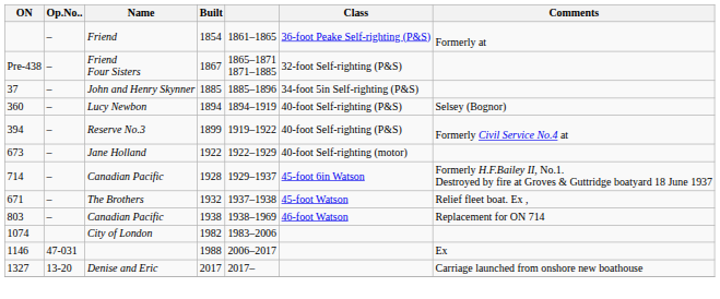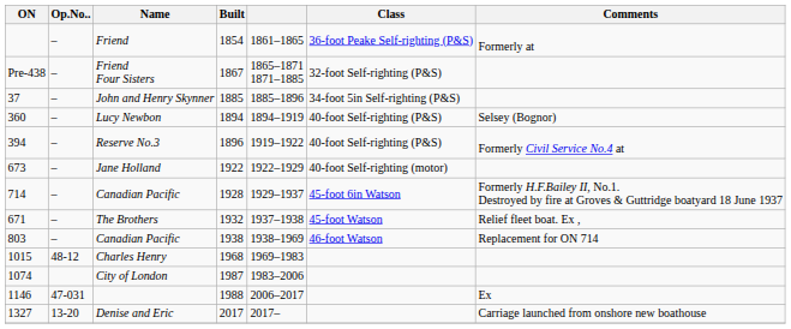 <table class="wikitable">
 <tr>
 <th>ON</th>
 <th>Op.No..</th>
 <th>Name</th>
 <th>Built</th>
 <th></th>
 <th>Class</th>
 <th>Comments</th>
 </tr>
 <tr>
 <td></td>
 <td>–</td>
 <td><em>Friend</em></td>
 <td>1854</td>
 <td>1861–1865</td>
 <td><a href='#'>36-foot Peake Self-righting (P&S)</a></td>
 <td><br>Formerly at </td>
 </tr>
 <tr>
 <td>Pre-438</td>
 <td>–</td>
 <td><em>Friend</em><br><em>Four Sisters</em></td>
 <td>1867</td>
 <td>1865–1871<br>1871–1885</td>
 <td>32-foot Self-righting (P&S)</td>
 <td></td>
 </tr>
 <tr>
 <td>37</td>
 <td>–</td>
 <td><em>John and Henry Skynner</em></td>
 <td>1885</td>
 <td>1885–1896</td>
 <td>34-foot 5in Self-righting (P&S)</td>
 <td></td>
 </tr>
 <tr>
 <td>360</td>
 <td>–</td>
 <td><em>Lucy Newbon</em></td>
 <td>1894</td>
 <td>1894–1919</td>
 <td>40-foot Self-righting (P&S)</td>
 <td>Selsey (Bognor)</td>
 </tr>
 <tr>
 <td>394</td>
 <td>–</td>
 <td><em>Reserve No.3</em></td>
-<td>1899</td>
+<td>1896</td>
 <td>1919–1922</td>
 <td>40-foot Self-righting (P&S)</td>
 <td><br>Formerly <a href='#'><em>Civil Service No.4</em></a> at </td>
 </tr>
 <tr>
 <td>673</td>
 <td>–</td>
 <td><em>Jane Holland</em></td>
 <td>1922</td>
 <td>1922–1929</td>
 <td>40-foot Self-righting (motor)</td>
 <td></td>
 </tr>
 <tr>
 <td>714</td>
 <td>–</td>
 <td><em>Canadian Pacific</em></td>
 <td>1928</td>
 <td>1929–1937</td>
 <td><a href='#'>45-foot 6in Watson</a></td>
 <td>Formerly <em>H.F.Bailey II</em>,  No.1.<br>Destroyed by fire at Groves & Guttridge boatyard 18 June 1937</td>
 </tr>
 <tr>
 <td>671</td>
 <td>–</td>
 <td><em>The Brothers</em></td>
 <td>1932</td>
 <td>1937–1938</td>
 <td><a href='#'>45-foot Watson</a></td>
 <td>Relief fleet boat. Ex , </td>
 </tr>
 <tr>
 <td>803</td>
 <td>–</td>
 <td><em>Canadian Pacific</em></td>
 <td>1938</td>
 <td>1938–1969</td>
 <td><a href='#'>46-foot Watson</a></td>
 <td>Replacement for ON 714</td>
 </tr>
 <tr>
+<td>1015</td>
+<td>48-12</td>
+<td><em>Charles Henry</em></td>
+<td>1968</td>
+<td>1969–1983</td>
+<td></td>
+<td></td>
+</tr>
+<tr>
 <td>1074</td>
 <td></td>
 <td><em>City of London</em></td>
-<td>1982</td>
+<td>1987</td>
 <td>1983–2006</td>
 <td></td>
 <td></td>
 </tr>
 <tr>
 <td>1146</td>
 <td>47-031</td>
 <td></td>
 <td>1988</td>
 <td>2006–2017</td>
 <td></td>
 <td>Ex </td>
 </tr>
 <tr>
 <td>1327</td>
 <td>13-20</td>
 <td><em>Denise and Eric</em></td>
 <td>2017</td>
 <td>2017–</td>
 <td></td>
 <td>Carriage launched from onshore new boathouse</td>
 </tr>
 <tr>
 </tr>
 </table>
